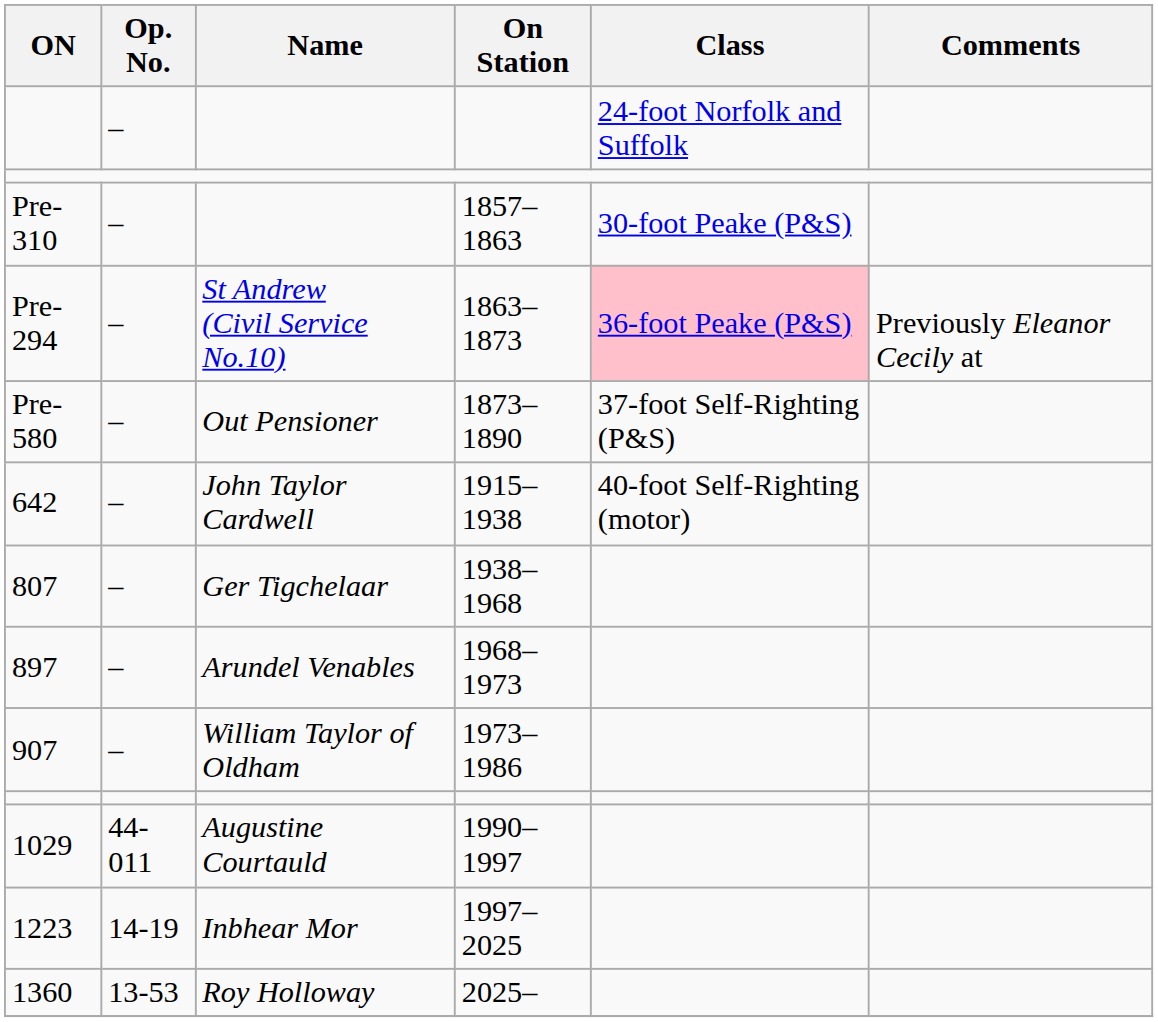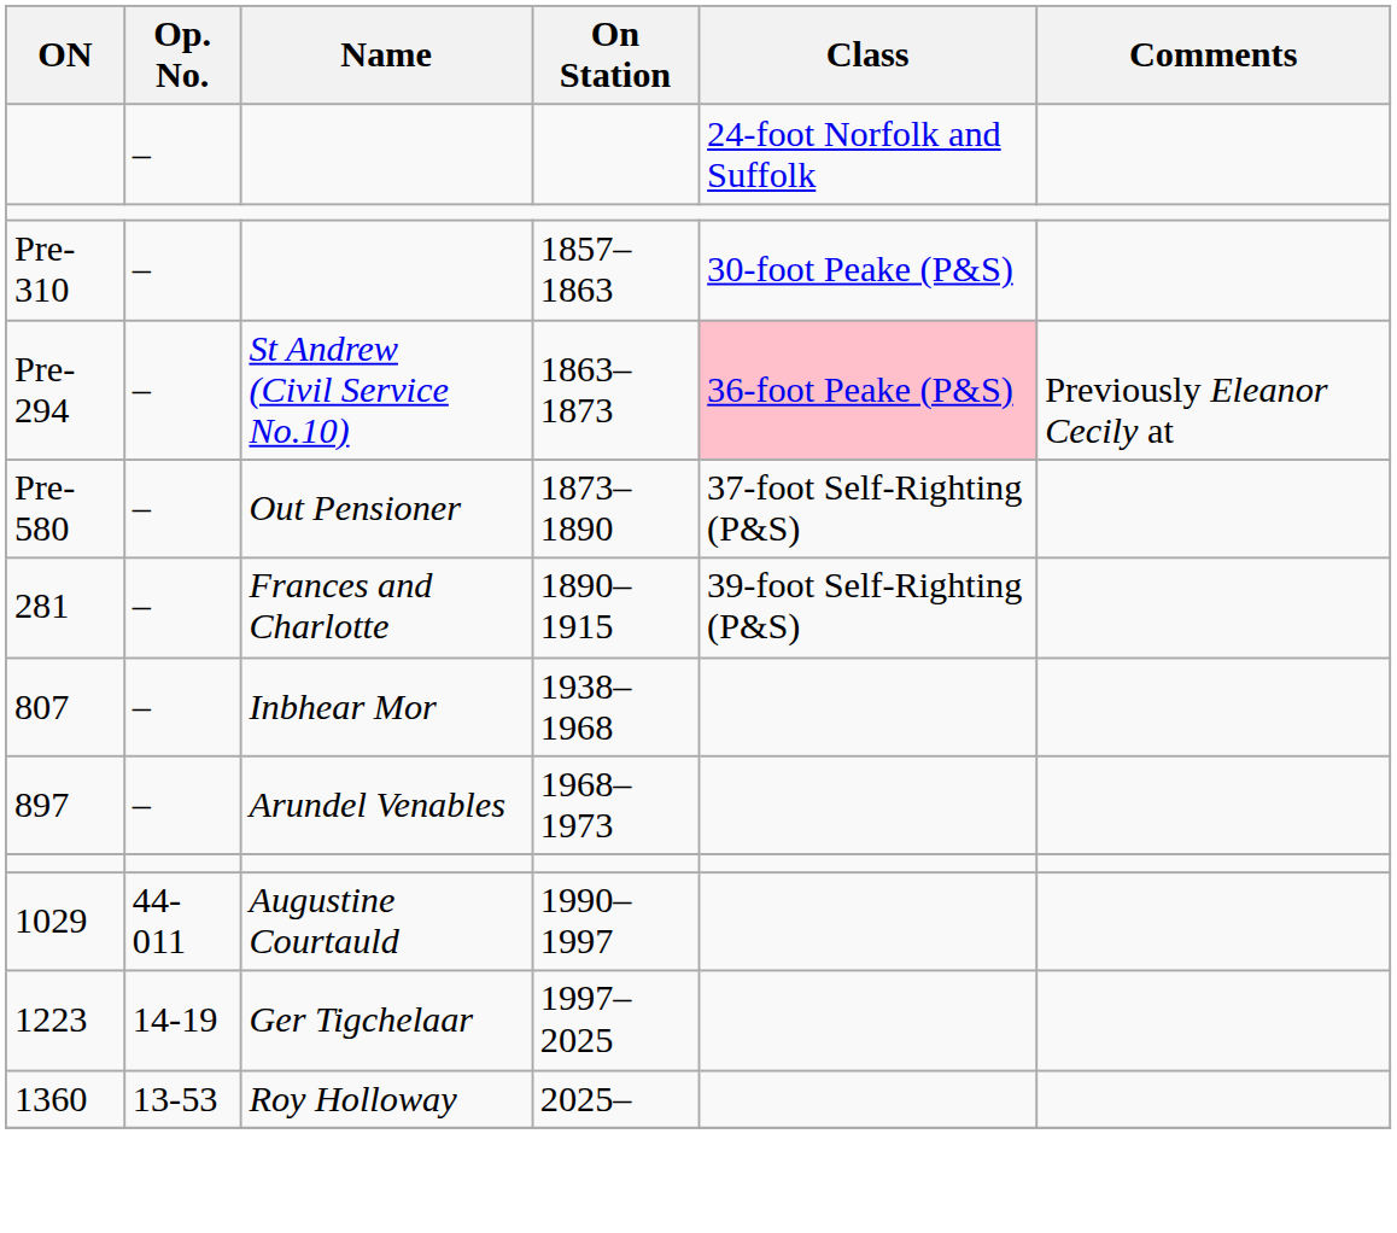 <table class="wikitable">
 <tr>
 <th>ON</th>
 <th>Op. No.</th>
 <th>Name</th>
 <th>On Station</th>
 <th>Class</th>
 <th>Comments</th>
 </tr>
 <tr>
 <td></td>
 <td>–</td>
 <td></td>
 <td></td>
 <td><a href='#'>24-foot Norfolk and Suffolk</a></td>
 <td></td>
 </tr>
 <tr>
 <td colspan=6 style=" text-align: center;"></td>
 </tr>
 <tr>
 <td>Pre-310</td>
 <td>–</td>
 <td></td>
 <td>1857–1863</td>
 <td><a href='#'>30-foot Peake (P&S)</a></td>
 <td></td>
 </tr>
 <tr>
 <td>Pre-294</td>
 <td>–</td>
 <td><a href='#'><em>St Andrew<br>(Civil Service No.10)</em></a></td>
 <td>1863–1873</td>
 <td style="background: pink;"><a href='#'>36-foot Peake (P&S)</a></td>
 <td><br>Previously <em>Eleanor Cecily</em> at </td>
 </tr>
 <tr>
 <td>Pre-580</td>
 <td>–</td>
 <td><em>Out Pensioner</em></td>
 <td>1873–1890</td>
 <td>37-foot Self-Righting (P&S)</td>
 <td></td>
 </tr>
 <tr>
-<td>642</td>
+<td>281</td>
 <td>–</td>
-<td><em>John Taylor Cardwell</em></td>
-<td>1915–1938</td>
-<td>40-foot Self-Righting (motor)</td>
+<td><em>Frances and Charlotte</em></td>
+<td>1890–1915</td>
+<td>39-foot Self-Righting (P&S)</td>
 <td></td>
 </tr>
 <tr>
 <td>807</td>
 <td>–</td>
-<td><em>Ger Tigchelaar</em></td>
+<td><em>Inbhear Mor</em></td>
 <td>1938–1968</td>
 <td></td>
 <td></td>
 </tr>
 <tr>
 <td>897</td>
 <td>–</td>
 <td><em>Arundel Venables</em></td>
 <td>1968–1973</td>
-<td></td>
-<td></td>
-</tr>
-<tr>
-<td>907</td>
-<td>–</td>
-<td><em>William Taylor of Oldham</em></td>
-<td>1973–1986</td>
 <td></td>
 <td></td>
 </tr>
 <tr>
 <td></td>
 <td></td>
 <td></td>
 <td></td>
 <td></td>
 <td></td>
 </tr>
 <tr>
 <td>1029</td>
 <td>44-011</td>
 <td><em>Augustine Courtauld</em></td>
 <td>1990–1997</td>
 <td></td>
 <td></td>
 </tr>
 <tr>
 <td>1223</td>
 <td>14-19</td>
-<td><em>Inbhear Mor</em></td>
+<td><em>Ger Tigchelaar</em></td>
 <td>1997–2025</td>
 <td></td>
 <td></td>
 </tr>
 <tr>
 <td>1360</td>
 <td>13-53</td>
 <td><em>Roy Holloway</em></td>
 <td>2025–</td>
 <td></td>
 <td></td>
 </tr>
 <tr>
 </tr>
 </table>
